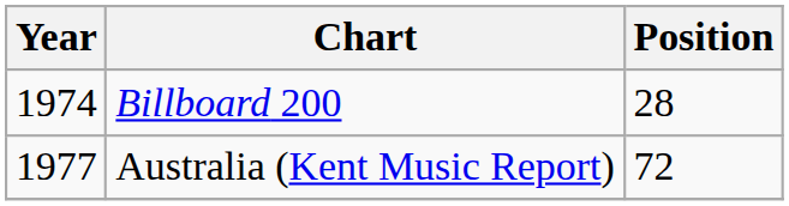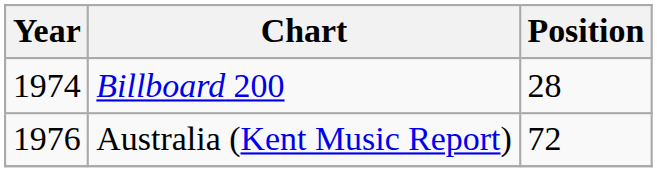 <table class="wikitable">
 <tr>
 <th>Year</th>
 <th>Chart</th>
 <th>Position</th>
 </tr>
 <tr>
 <td>1974</td>
 <td><a href='#'><em>Billboard</em> 200</a></td>
 <td>28</td>
 </tr>
 <tr>
-<td>1977</td>
+<td>1976</td>
 <td>Australia (<a href='#'>Kent Music Report</a>)</td>
 <td>72</td>
 </tr>
 <tr>
 </tr>
 </table>
